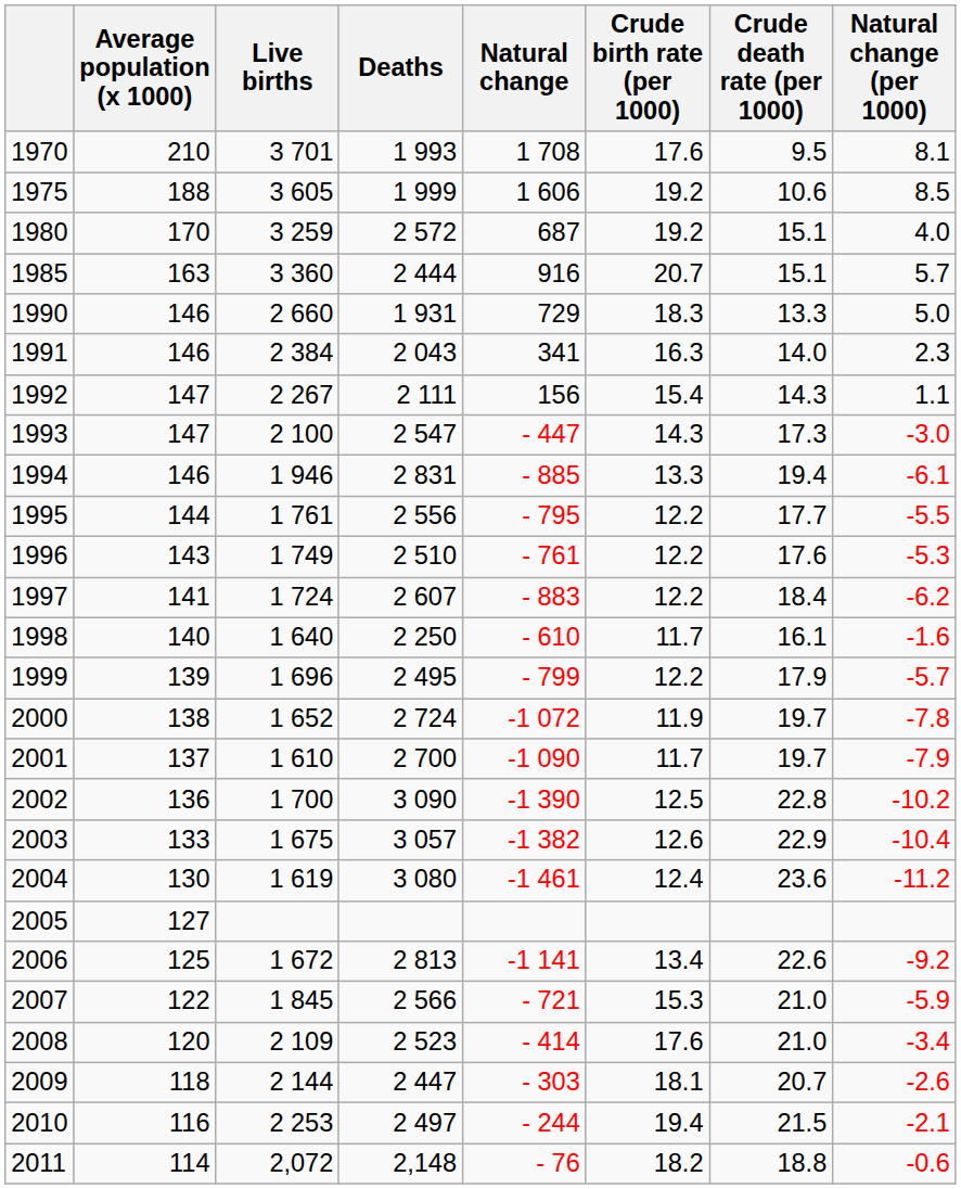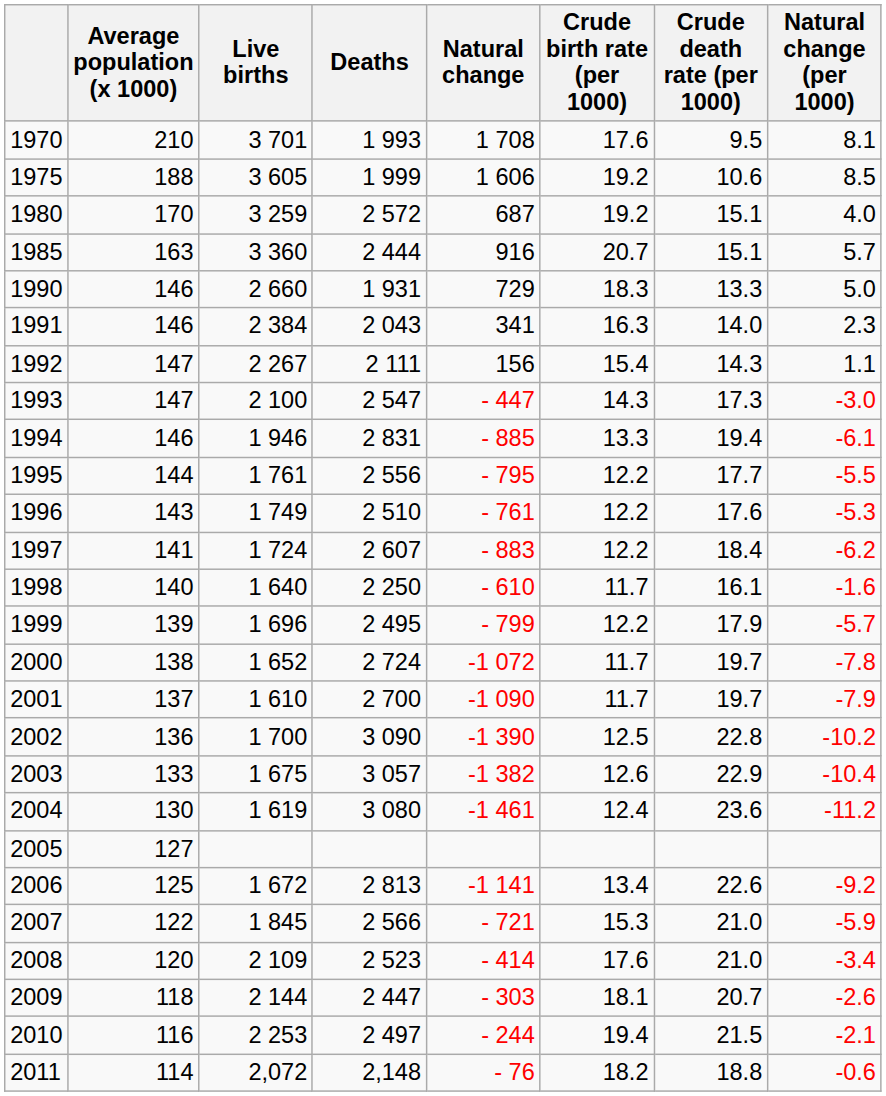 <table class="wikitable">
 <tr>
 <th></th>
 <th width="70pt">Average population (x 1000)</th>
 <th width="70pt">Live births</th>
 <th width="70pt">Deaths</th>
 <th width="70pt">Natural change</th>
 <th width="70pt">Crude birth rate (per 1000)</th>
 <th width="70pt">Crude death rate (per 1000)</th>
 <th width="70pt">Natural change (per 1000)</th>
 </tr>
 <tr>
 <td>1970</td>
 <td align="right">210</td>
 <td align="right">3 701</td>
 <td align="right">1 993</td>
 <td align="right">1 708</td>
 <td align="right">17.6</td>
 <td align="right">9.5</td>
 <td align="right">8.1</td>
 </tr>
 <tr>
 <td>1975</td>
 <td align="right">188</td>
 <td align="right">3 605</td>
 <td align="right">1 999</td>
 <td align="right">1 606</td>
 <td align="right">19.2</td>
 <td align="right">10.6</td>
 <td align="right">8.5</td>
 </tr>
 <tr>
 <td>1980</td>
 <td align="right">170</td>
 <td align="right">3 259</td>
 <td align="right">2 572</td>
 <td align="right">687</td>
 <td align="right">19.2</td>
 <td align="right">15.1</td>
 <td align="right">4.0</td>
 </tr>
 <tr>
 <td>1985</td>
 <td align="right">163</td>
 <td align="right">3 360</td>
 <td align="right">2 444</td>
 <td align="right">916</td>
 <td align="right">20.7</td>
 <td align="right">15.1</td>
 <td align="right">5.7</td>
 </tr>
 <tr>
 <td>1990</td>
 <td align="right">146</td>
 <td align="right">2 660</td>
 <td align="right">1 931</td>
 <td align="right">729</td>
 <td align="right">18.3</td>
 <td align="right">13.3</td>
 <td align="right">5.0</td>
 </tr>
 <tr>
 <td>1991</td>
 <td align="right">146</td>
 <td align="right">2 384</td>
 <td align="right">2 043</td>
 <td align="right">341</td>
 <td align="right">16.3</td>
 <td align="right">14.0</td>
 <td align="right">2.3</td>
 </tr>
 <tr>
 <td>1992</td>
 <td align="right">147</td>
 <td align="right">2 267</td>
 <td align="right">2 111</td>
 <td align="right">156</td>
 <td align="right">15.4</td>
 <td align="right">14.3</td>
 <td align="right">1.1</td>
 </tr>
 <tr>
 <td>1993</td>
 <td align="right">147</td>
 <td align="right">2 100</td>
 <td align="right">2 547</td>
 <td align="right" style="color: red">- 447</td>
 <td align="right">14.3</td>
 <td align="right">17.3</td>
 <td align="right" style="color: red">-3.0</td>
 </tr>
 <tr>
 <td>1994</td>
 <td align="right">146</td>
 <td align="right">1 946</td>
 <td align="right">2 831</td>
 <td align="right" style="color: red">- 885</td>
 <td align="right">13.3</td>
 <td align="right">19.4</td>
 <td align="right" style="color: red">-6.1</td>
 </tr>
 <tr>
 <td>1995</td>
 <td align="right">144</td>
 <td align="right">1 761</td>
 <td align="right">2 556</td>
 <td align="right" style="color: red">- 795</td>
 <td align="right">12.2</td>
 <td align="right">17.7</td>
 <td align="right" style="color: red">-5.5</td>
 </tr>
 <tr>
 <td>1996</td>
 <td align="right">143</td>
 <td align="right">1 749</td>
 <td align="right">2 510</td>
 <td align="right" style="color: red">- 761</td>
 <td align="right">12.2</td>
 <td align="right">17.6</td>
 <td align="right" style="color: red">-5.3</td>
 </tr>
 <tr>
 <td>1997</td>
 <td align="right">141</td>
 <td align="right">1 724</td>
 <td align="right">2 607</td>
 <td align="right" style="color: red">- 883</td>
 <td align="right">12.2</td>
 <td align="right">18.4</td>
 <td align="right" style="color: red">-6.2</td>
 </tr>
 <tr>
 <td>1998</td>
 <td align="right">140</td>
 <td align="right">1 640</td>
 <td align="right">2 250</td>
 <td align="right" style="color: red">- 610</td>
 <td align="right">11.7</td>
 <td align="right">16.1</td>
 <td align="right" style="color: red">-1.6</td>
 </tr>
 <tr>
 <td>1999</td>
 <td align="right">139</td>
 <td align="right">1 696</td>
 <td align="right">2 495</td>
 <td align="right" style="color: red">- 799</td>
 <td align="right">12.2</td>
 <td align="right">17.9</td>
 <td align="right" style="color: red">-5.7</td>
 </tr>
 <tr>
 <td>2000</td>
 <td align="right">138</td>
 <td align="right">1 652</td>
 <td align="right">2 724</td>
 <td align="right" style="color: red">-1 072</td>
-<td align="right">11.9</td>
+<td align="right">11.7</td>
 <td align="right">19.7</td>
 <td align="right" style="color: red">-7.8</td>
 </tr>
 <tr>
 <td>2001</td>
 <td align="right">137</td>
 <td align="right">1 610</td>
 <td align="right">2 700</td>
 <td align="right" style="color: red">-1 090</td>
 <td align="right">11.7</td>
 <td align="right">19.7</td>
 <td align="right" style="color: red">-7.9</td>
 </tr>
 <tr>
 <td>2002</td>
 <td align="right">136</td>
 <td align="right">1 700</td>
 <td align="right">3 090</td>
 <td align="right" style="color: red">-1 390</td>
 <td align="right">12.5</td>
 <td align="right">22.8</td>
 <td align="right" style="color: red">-10.2</td>
 </tr>
 <tr>
 <td>2003</td>
 <td align="right">133</td>
 <td align="right">1 675</td>
 <td align="right">3 057</td>
 <td align="right" style="color: red">-1 382</td>
 <td align="right">12.6</td>
 <td align="right">22.9</td>
 <td align="right" style="color: red">-10.4</td>
 </tr>
 <tr>
 <td>2004</td>
 <td align="right">130</td>
 <td align="right">1 619</td>
 <td align="right">3 080</td>
 <td align="right" style="color: red">-1 461</td>
 <td align="right">12.4</td>
 <td align="right">23.6</td>
 <td align="right" style="color: red">-11.2</td>
 </tr>
 <tr>
 <td>2005</td>
 <td align="right">127</td>
 <td align="right"></td>
 <td align="right"></td>
 <td align="right"></td>
 <td align="right"></td>
 <td align="right"></td>
 <td align="right"></td>
 </tr>
 <tr>
 <td>2006</td>
 <td align="right">125</td>
 <td align="right">1 672</td>
 <td align="right">2 813</td>
 <td align="right" style="color: red">-1 141</td>
 <td align="right">13.4</td>
 <td align="right">22.6</td>
 <td align="right" style="color: red">-9.2</td>
 </tr>
 <tr>
 <td>2007</td>
 <td align="right">122</td>
 <td align="right">1 845</td>
 <td align="right">2 566</td>
 <td align="right" style="color: red">- 721</td>
 <td align="right">15.3</td>
 <td align="right">21.0</td>
 <td align="right" style="color: red">-5.9</td>
 </tr>
 <tr>
 <td>2008</td>
 <td align="right">120</td>
 <td align="right">2 109</td>
 <td align="right">2 523</td>
 <td align="right" style="color: red">- 414</td>
 <td align="right">17.6</td>
 <td align="right">21.0</td>
 <td align="right" style="color: red">-3.4</td>
 </tr>
 <tr>
 <td>2009</td>
 <td align="right">118</td>
 <td align="right">2 144</td>
 <td align="right">2 447</td>
 <td align="right" style="color: red">- 303</td>
 <td align="right">18.1</td>
 <td align="right">20.7</td>
 <td align="right" style="color: red">-2.6</td>
 </tr>
 <tr>
 <td>2010</td>
 <td align="right">116</td>
 <td align="right">2 253</td>
 <td align="right">2 497</td>
 <td align="right" style="color: red">- 244</td>
 <td align="right">19.4</td>
 <td align="right">21.5</td>
 <td align="right" style="color: red">-2.1</td>
 </tr>
 <tr>
 <td>2011</td>
 <td align="right">114</td>
 <td align="right">2,072</td>
 <td align="right">2,148</td>
 <td align="right" style="color: red">- 76</td>
 <td align="right">18.2</td>
 <td align="right">18.8</td>
 <td align="right" style="color: red">-0.6</td>
 </tr>
 </table>
